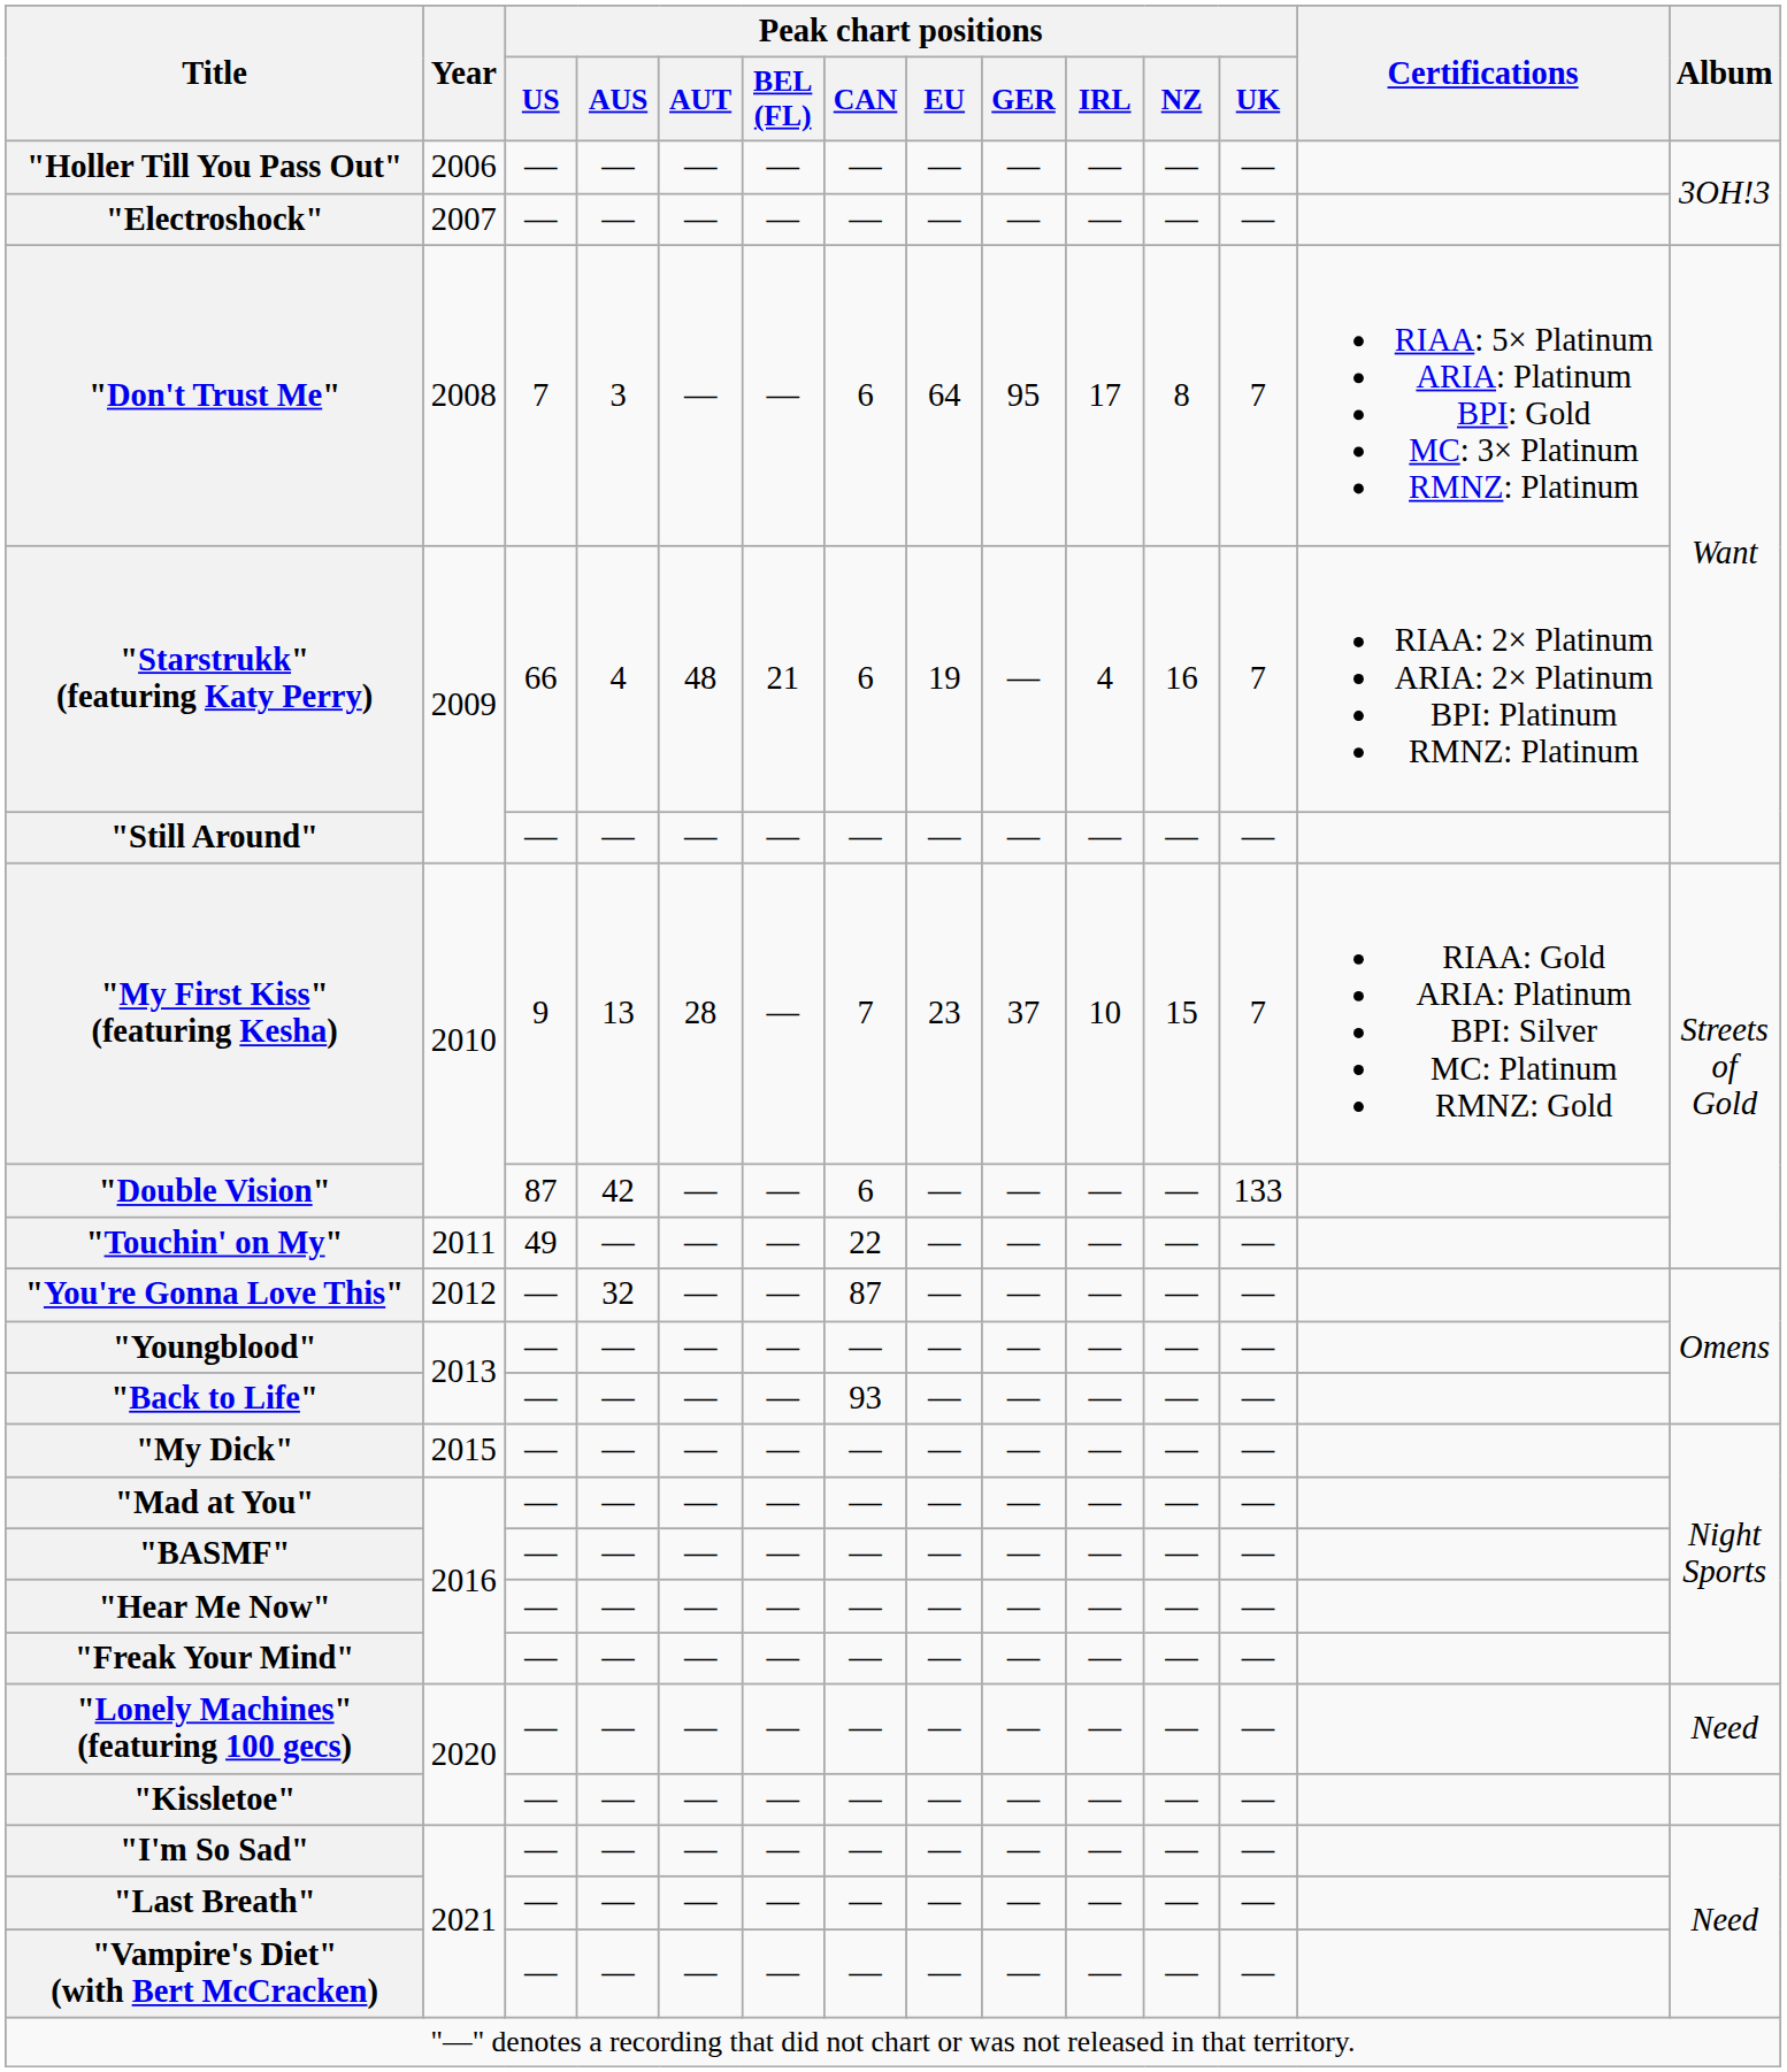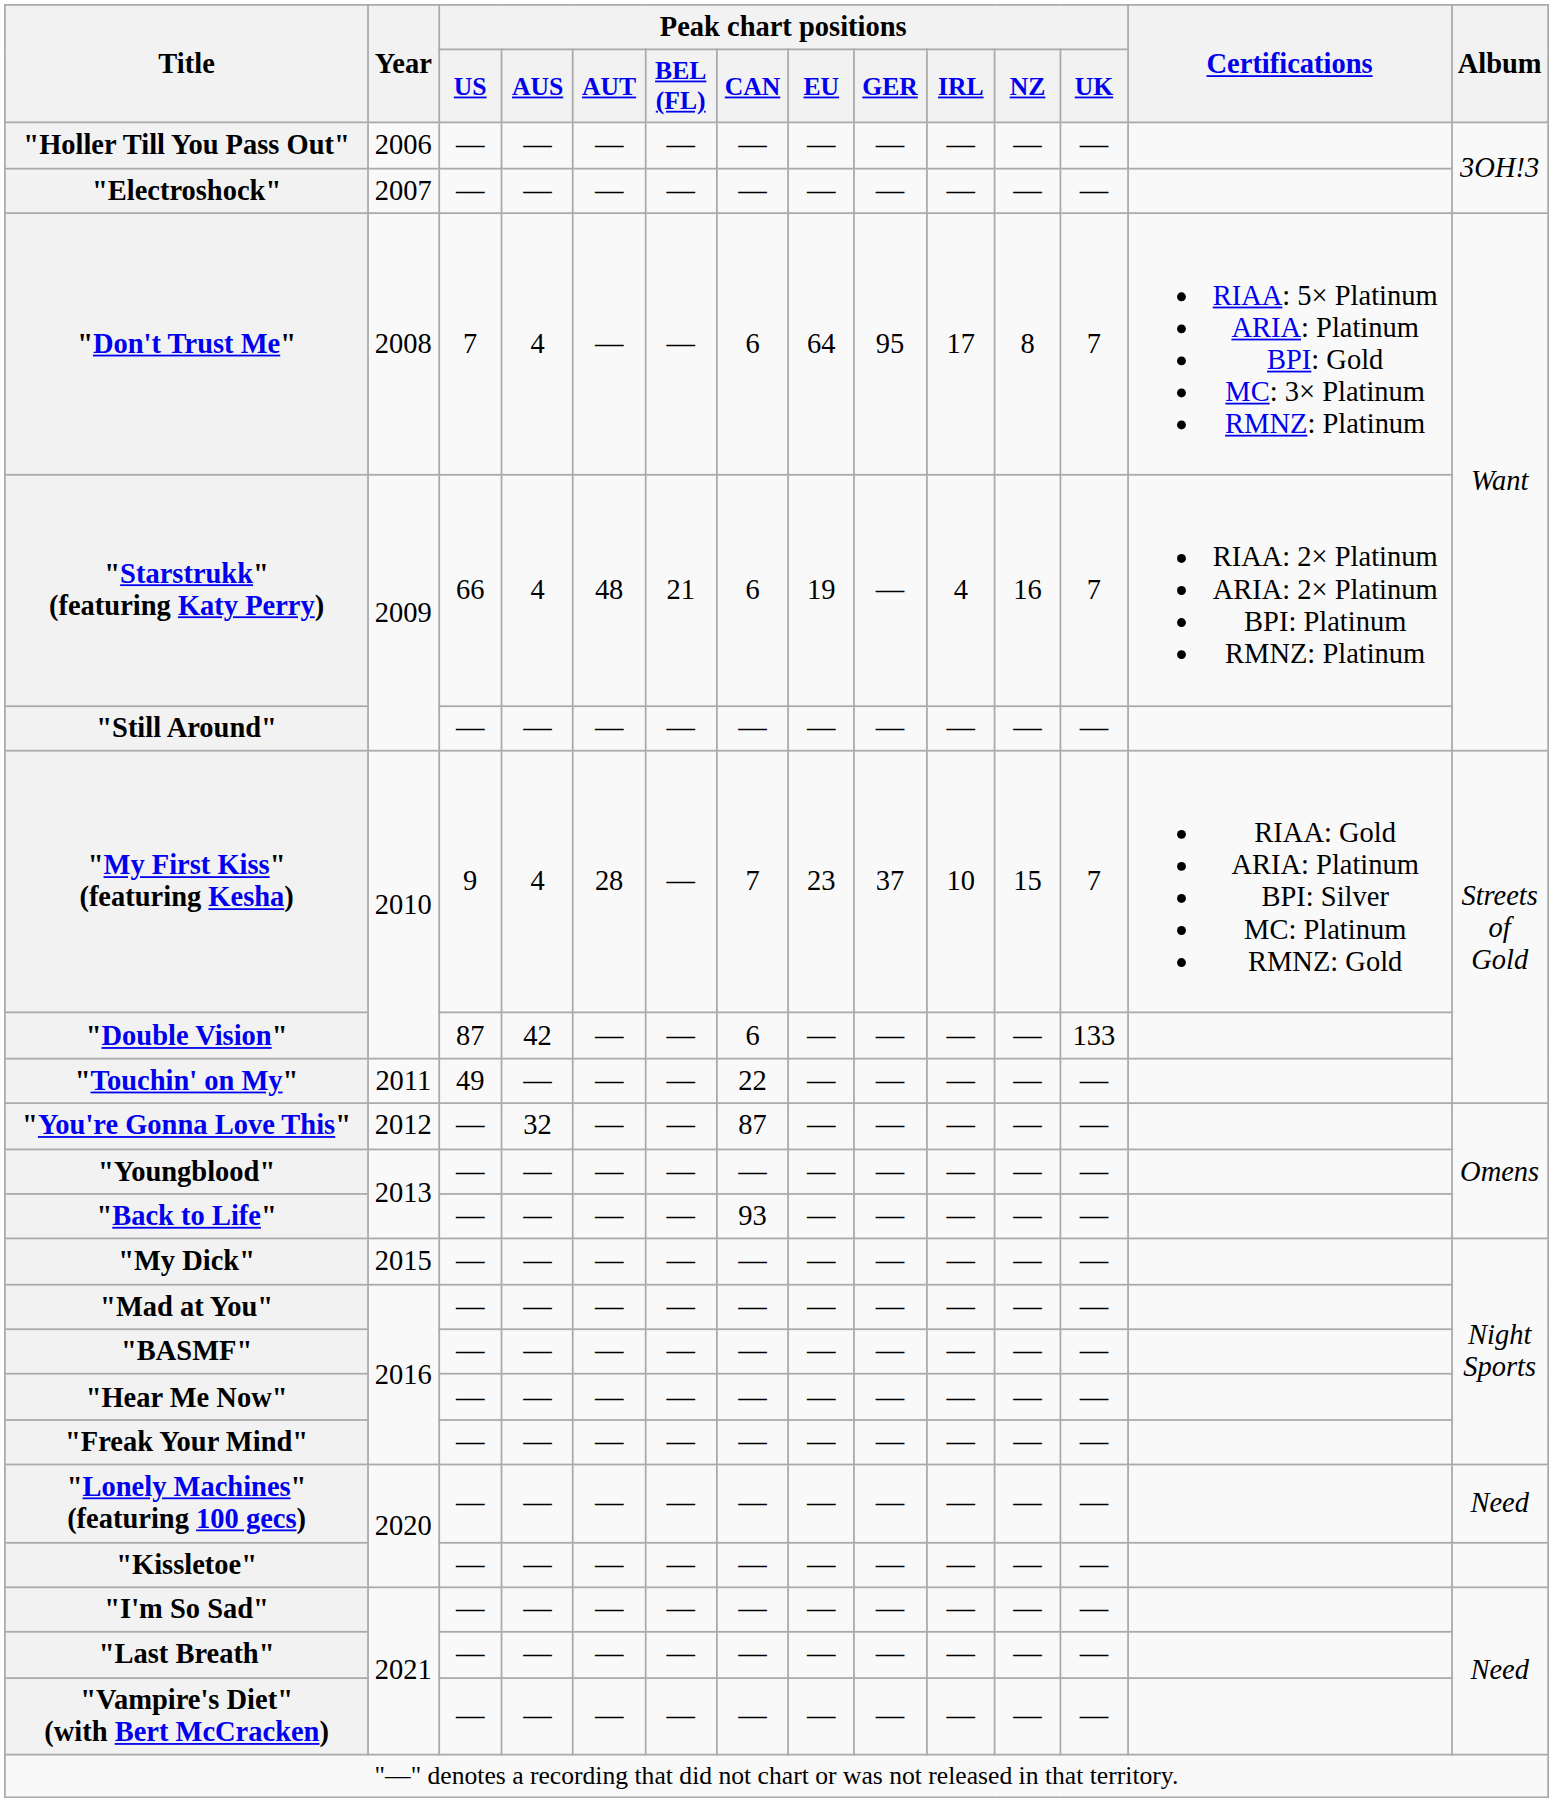 <table class="wikitable plainrowheaders" style="text-align:center;">
 <tr>
 <th scope="col" rowspan="2" style="width:16em;">Title</th>
 <th scope="col" rowspan="2">Year</th>
 <th scope="col" colspan="10">Peak chart positions</th>
 <th scope="col" rowspan="2" style="width:14em;"><a href='#'>Certifications</a></th>
 <th scope="col" rowspan="2">Album</th>
 </tr>
 <tr>
 <th scope="col" style="width:2.5em;font-size:90%;"><a href='#'>US</a><br></th>
 <th scope="col" style="width:2.5em;font-size:90%;"><a href='#'>AUS</a><br></th>
 <th scope="col" style="width:2.5em;font-size:90%;"><a href='#'>AUT</a><br></th>
 <th scope="col" style="width:2.5em;font-size:90%;"><a href='#'>BEL<br>(FL)</a><br></th>
 <th scope="col" style="width:2.5em;font-size:90%;"><a href='#'>CAN</a><br></th>
 <th scope="col" style="width:2.5em;font-size:90%;"><a href='#'>EU</a><br></th>
 <th scope="col" style="width:2.5em;font-size:90%;"><a href='#'>GER</a><br></th>
 <th scope="col" style="width:2.5em;font-size:90%;"><a href='#'>IRL</a><br></th>
 <th scope="col" style="width:2.5em;font-size:90%;"><a href='#'>NZ</a><br></th>
 <th scope="col" style="width:2.5em;font-size:90%;"><a href='#'>UK</a><br></th>
 </tr>
 <tr>
 <th scope="row">"Holler Till You Pass Out"</th>
 <td>2006</td>
 <td>—</td>
 <td>—</td>
 <td>—</td>
 <td>—</td>
 <td>—</td>
 <td>—</td>
 <td>—</td>
 <td>—</td>
 <td>—</td>
 <td>—</td>
 <td></td>
 <td rowspan="2"><em>3OH!3</em></td>
 </tr>
 <tr>
 <th scope="row">"Electroshock"</th>
 <td>2007</td>
 <td>—</td>
 <td>—</td>
 <td>—</td>
 <td>—</td>
 <td>—</td>
 <td>—</td>
 <td>—</td>
 <td>—</td>
 <td>—</td>
 <td>—</td>
 <td></td>
 </tr>
 <tr>
 <th scope="row">"<a href='#'>Don't Trust Me</a>"</th>
 <td>2008</td>
 <td>7</td>
-<td>3</td>
+<td>4</td>
 <td>—</td>
 <td>—</td>
 <td>6</td>
 <td>64</td>
 <td>95</td>
 <td>17</td>
 <td>8</td>
 <td>7</td>
 <td><br><ul><li><a href='#'>RIAA</a>: 5× Platinum</li><li><a href='#'>ARIA</a>: Platinum</li><li><a href='#'>BPI</a>: Gold</li><li><a href='#'>MC</a>: 3× Platinum</li><li><a href='#'>RMNZ</a>: Platinum</li></ul></td>
 <td rowspan="3"><em>Want</em></td>
 </tr>
 <tr>
 <th scope="row">"<a href='#'>Starstrukk</a>"<br><span>(featuring <a href='#'>Katy Perry</a>)</span></th>
 <td rowspan="2">2009</td>
 <td>66</td>
 <td>4</td>
 <td>48</td>
 <td>21</td>
 <td>6</td>
 <td>19</td>
 <td>—</td>
 <td>4</td>
 <td>16</td>
 <td>7</td>
 <td><br><ul><li>RIAA: 2× Platinum</li><li>ARIA: 2× Platinum</li><li>BPI: Platinum</li><li>RMNZ: Platinum</li></ul></td>
 </tr>
 <tr>
 <th scope="row">"Still Around"</th>
 <td>—</td>
 <td>—</td>
 <td>—</td>
 <td>—</td>
 <td>—</td>
 <td>—</td>
 <td>—</td>
 <td>—</td>
 <td>—</td>
 <td>—</td>
 <td></td>
 </tr>
 <tr>
 <th scope="row">"<a href='#'>My First Kiss</a>"<br><span>(featuring <a href='#'>Kesha</a>)</span></th>
 <td rowspan="2">2010</td>
 <td>9</td>
-<td>13</td>
+<td>4</td>
 <td>28</td>
 <td>—</td>
 <td>7</td>
 <td>23</td>
 <td>37</td>
 <td>10</td>
 <td>15</td>
 <td>7</td>
 <td><br><ul><li>RIAA: Gold</li><li>ARIA: Platinum</li><li>BPI: Silver</li><li>MC: Platinum</li><li>RMNZ: Gold</li></ul></td>
 <td rowspan="3"><em>Streets of Gold</em></td>
 </tr>
 <tr>
 <th scope="row">"<a href='#'>Double Vision</a>"</th>
 <td>87</td>
 <td>42</td>
 <td>—</td>
 <td>—</td>
 <td>6</td>
 <td>—</td>
 <td>—</td>
 <td>—</td>
 <td>—</td>
 <td>133</td>
 <td></td>
 </tr>
 <tr>
 <th scope="row">"<a href='#'>Touchin' on My</a>"</th>
 <td>2011</td>
 <td>49</td>
 <td>—</td>
 <td>—</td>
 <td>—</td>
 <td>22</td>
 <td>—</td>
 <td>—</td>
 <td>—</td>
 <td>—</td>
 <td>—</td>
 <td></td>
 </tr>
 <tr>
 <th scope="row">"<a href='#'>You're Gonna Love This</a>"</th>
 <td>2012</td>
 <td>—</td>
 <td>32</td>
 <td>—</td>
 <td>—</td>
 <td>87</td>
 <td>—</td>
 <td>—</td>
 <td>—</td>
 <td>—</td>
 <td>—</td>
 <td></td>
 <td rowspan="3"><em>Omens</em></td>
 </tr>
 <tr>
 <th scope="row">"Youngblood"</th>
 <td rowspan="2">2013</td>
 <td>—</td>
 <td>—</td>
 <td>—</td>
 <td>—</td>
 <td>—</td>
 <td>—</td>
 <td>—</td>
 <td>—</td>
 <td>—</td>
 <td>—</td>
 <td></td>
 </tr>
 <tr>
 <th scope="row">"<a href='#'>Back to Life</a>"</th>
 <td>—</td>
 <td>—</td>
 <td>—</td>
 <td>—</td>
 <td>93</td>
 <td>—</td>
 <td>—</td>
 <td>—</td>
 <td>—</td>
 <td>—</td>
 <td></td>
 </tr>
 <tr>
 <th scope="row">"My Dick"</th>
 <td>2015</td>
 <td>—</td>
 <td>—</td>
 <td>—</td>
 <td>—</td>
 <td>—</td>
 <td>—</td>
 <td>—</td>
 <td>—</td>
 <td>—</td>
 <td>—</td>
 <td></td>
 <td rowspan="5"><em>Night Sports</em></td>
 </tr>
 <tr>
 <th scope="row">"Mad at You"</th>
 <td rowspan="4">2016</td>
 <td>—</td>
 <td>—</td>
 <td>—</td>
 <td>—</td>
 <td>—</td>
 <td>—</td>
 <td>—</td>
 <td>—</td>
 <td>—</td>
 <td>—</td>
 <td></td>
 </tr>
 <tr>
 <th scope="row">"BASMF"</th>
 <td>—</td>
 <td>—</td>
 <td>—</td>
 <td>—</td>
 <td>—</td>
 <td>—</td>
 <td>—</td>
 <td>—</td>
 <td>—</td>
 <td>—</td>
 <td></td>
 </tr>
 <tr>
 <th scope="row">"Hear Me Now"</th>
 <td>—</td>
 <td>—</td>
 <td>—</td>
 <td>—</td>
 <td>—</td>
 <td>—</td>
 <td>—</td>
 <td>—</td>
 <td>—</td>
 <td>—</td>
 <td></td>
 </tr>
 <tr>
 <th scope="row">"Freak Your Mind"</th>
 <td>—</td>
 <td>—</td>
 <td>—</td>
 <td>—</td>
 <td>—</td>
 <td>—</td>
 <td>—</td>
 <td>—</td>
 <td>—</td>
 <td>—</td>
 <td></td>
 </tr>
 <tr>
 <th scope="row">"<a href='#'>Lonely Machines</a>"<br><span>(featuring <a href='#'>100 gecs</a>)</span></th>
 <td rowspan="2">2020</td>
 <td>—</td>
 <td>—</td>
 <td>—</td>
 <td>—</td>
 <td>—</td>
 <td>—</td>
 <td>—</td>
 <td>—</td>
 <td>—</td>
 <td>—</td>
 <td></td>
 <td><em>Need</em></td>
 </tr>
 <tr>
 <th scope="row">"Kissletoe"</th>
 <td>—</td>
 <td>—</td>
 <td>—</td>
 <td>—</td>
 <td>—</td>
 <td>—</td>
 <td>—</td>
 <td>—</td>
 <td>—</td>
 <td>—</td>
 <td></td>
 <td></td>
 </tr>
 <tr>
 <th scope="row">"I'm So Sad"</th>
 <td rowspan="3">2021</td>
 <td>—</td>
 <td>—</td>
 <td>—</td>
 <td>—</td>
 <td>—</td>
 <td>—</td>
 <td>—</td>
 <td>—</td>
 <td>—</td>
 <td>—</td>
 <td></td>
 <td rowspan="3"><em>Need</em></td>
 </tr>
 <tr>
 <th scope="row">"Last Breath"</th>
 <td>—</td>
 <td>—</td>
 <td>—</td>
 <td>—</td>
 <td>—</td>
 <td>—</td>
 <td>—</td>
 <td>—</td>
 <td>—</td>
 <td>—</td>
 <td></td>
 </tr>
 <tr>
 <th scope="row">"Vampire's Diet"<br><span>(with <a href='#'>Bert McCracken</a>)</span></th>
 <td>—</td>
 <td>—</td>
 <td>—</td>
 <td>—</td>
 <td>—</td>
 <td>—</td>
 <td>—</td>
 <td>—</td>
 <td>—</td>
 <td>—</td>
 <td></td>
 </tr>
 <tr>
 <td colspan="14" style="font-size:90%">"—" denotes a recording that did not chart or was not released in that territory.</td>
 </tr>
 </table>
